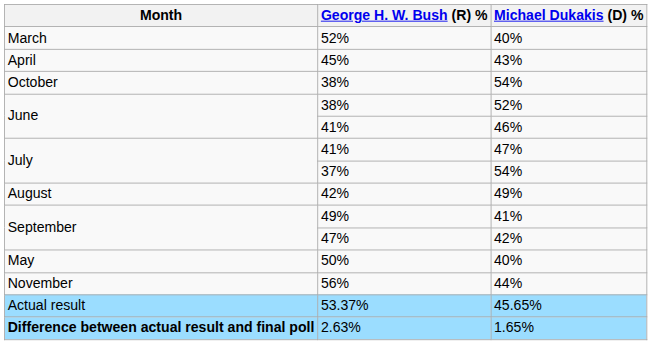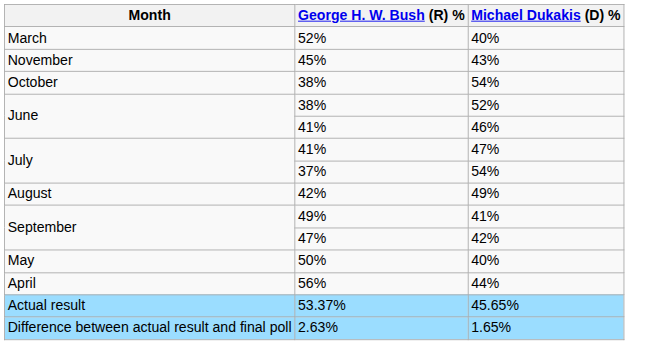 <table class="wikitable">
 <tr>
 <th>Month</th>
 <th><a href='#'>George H. W. Bush</a> (R) %</th>
 <th><a href='#'>Michael Dukakis</a> (D) %</th>
 </tr>
 <tr>
 <td>March</td>
 <td>52%</td>
 <td>40%</td>
 </tr>
 <tr>
-<td>April</td>
+<td>November</td>
 <td>45%</td>
 <td>43%</td>
 </tr>
 <tr>
 <td>October</td>
 <td>38%</td>
 <td>54%</td>
 </tr>
 <tr>
 <td rowspan="2">June</td>
 <td>38%</td>
 <td>52%</td>
 </tr>
 <tr>
 <td>41%</td>
 <td>46%</td>
 </tr>
 <tr>
 <td rowspan="2">July</td>
 <td>41%</td>
 <td>47%</td>
 </tr>
 <tr>
 <td>37%</td>
 <td>54%</td>
 </tr>
 <tr>
 <td>August</td>
 <td>42%</td>
 <td>49%</td>
 </tr>
 <tr>
 <td rowspan="2">September</td>
 <td>49%</td>
 <td>41%</td>
 </tr>
 <tr>
 <td>47%</td>
 <td>42%</td>
 </tr>
 <tr>
 <td>May</td>
 <td>50%</td>
 <td>40%</td>
 </tr>
 <tr>
-<td>November</td>
+<td>April</td>
 <td>56%</td>
 <td>44%</td>
 </tr>
 <tr style="background:#9bddff;">
 <td>Actual result</td>
 <td>53.37%</td>
 <td>45.65%</td>
 </tr>
 <tr style="background:#9bddff;">
-<td><strong>Difference between actual result and final poll</strong></td>
+<td>Difference between actual result and final poll</td>
 <td>2.63%</td>
 <td>1.65%</td>
 </tr>
 </table>
